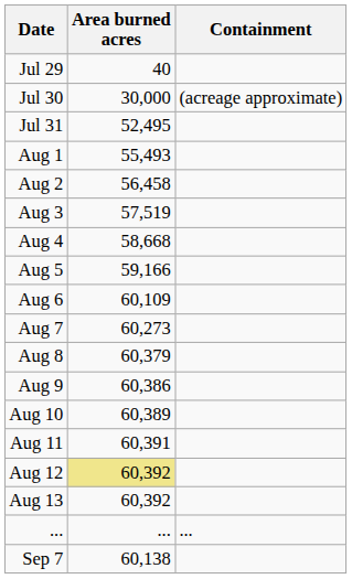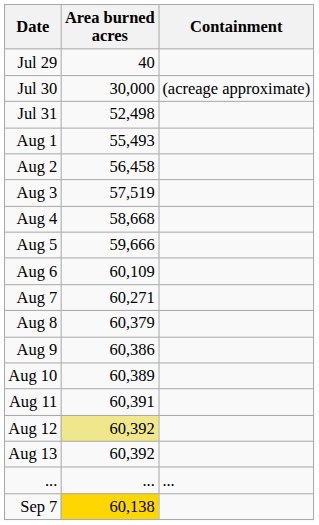 <table class="wikitable" style="text-align: right;">
 <tr>
 <th>Date</th>
 <th>Area burned<br>acres</th>
 <th>Containment</th>
 </tr>
 <tr>
 <td>Jul 29</td>
 <td>40</td>
 <td style="text-align: left;"></td>
 </tr>
 <tr>
 <td>Jul 30</td>
 <td>30,000</td>
 <td style="text-align: left;"> (acreage approximate)</td>
 </tr>
 <tr>
 <td>Jul 31</td>
-<td>52,495</td>
+<td>52,498</td>
 <td style="text-align: left;"></td>
 </tr>
 <tr>
 <td>Aug 1</td>
 <td>55,493</td>
 <td style="text-align: left;"></td>
 </tr>
 <tr>
 <td>Aug 2</td>
 <td>56,458</td>
 <td style="text-align: left;"></td>
 </tr>
 <tr>
 <td>Aug 3</td>
 <td>57,519</td>
 <td style="text-align: left;"></td>
 </tr>
 <tr>
 <td>Aug 4</td>
 <td>58,668</td>
 <td style="text-align: left;"></td>
 </tr>
 <tr>
 <td>Aug 5</td>
-<td>59,166</td>
+<td>59,666</td>
 <td style="text-align: left;"></td>
 </tr>
 <tr>
 <td>Aug 6</td>
 <td>60,109</td>
 <td style="text-align: left;"></td>
 </tr>
 <tr>
 <td>Aug 7</td>
-<td>60,273</td>
+<td>60,271</td>
 <td style="text-align: left;"></td>
 </tr>
 <tr>
 <td>Aug 8</td>
 <td>60,379</td>
 <td style="text-align: left;"></td>
 </tr>
 <tr>
 <td>Aug 9</td>
 <td>60,386</td>
 <td style="text-align: left;"></td>
 </tr>
 <tr>
 <td>Aug 10</td>
 <td>60,389</td>
 <td style="text-align: left;"></td>
 </tr>
 <tr>
 <td>Aug 11</td>
 <td>60,391</td>
 <td style="text-align: left;"></td>
 </tr>
 <tr>
 <td>Aug 12</td>
 <td style="background: khaki;">60,392</td>
 <td style="text-align: left;"></td>
 </tr>
 <tr>
 <td>Aug 13</td>
 <td>60,392</td>
 <td style="text-align: left;"></td>
 </tr>
 <tr>
 <td>...</td>
 <td>...</td>
 <td style="text-align: left;">...</td>
 </tr>
 <tr>
 <td>Sep 7</td>
-<td>60,138</td>
+<td style="background: gold;">60,138</td>
 <td style="text-align: left;"></td>
 </tr>
 <tr>
 </tr>
 </table>
